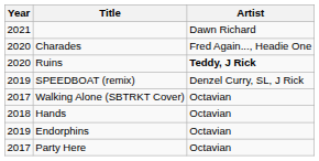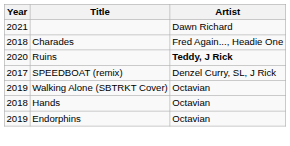 <table class="wikitable">
 <tr>
 <th>Year</th>
 <th>Title</th>
 <th>Artist</th>
 </tr>
 <tr>
 <td>2021</td>
 <td></td>
 <td>Dawn Richard</td>
 </tr>
 <tr>
-<td>2020</td>
+<td>2018</td>
 <td>Charades</td>
 <td>Fred Again..., Headie One</td>
 </tr>
 <tr>
 <td>2020</td>
 <td>Ruins</td>
 <td><strong>Teddy, J Rick</strong></td>
 </tr>
 <tr>
-<td>2019</td>
+<td>2017</td>
 <td>SPEEDBOAT (remix)</td>
 <td>Denzel Curry, SL, J Rick</td>
 </tr>
 <tr>
-<td>2017</td>
+<td>2019</td>
 <td>Walking Alone (SBTRKT Cover)</td>
 <td>Octavian</td>
 </tr>
 <tr>
 <td>2018</td>
 <td>Hands</td>
 <td>Octavian</td>
 </tr>
 <tr>
 <td>2019</td>
 <td>Endorphins</td>
 <td>Octavian</td>
 </tr>
-<tr>
-<td>2017</td>
-<td>Party Here</td>
-<td>Octavian</td>
-</tr>
 </table>
